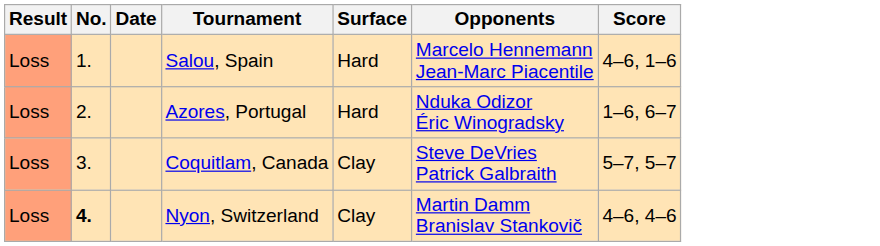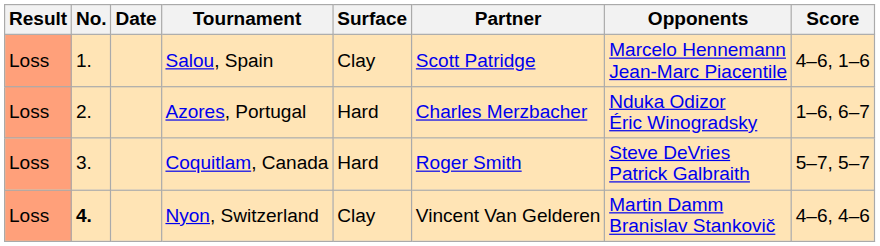 <table class="sortable wikitable">
 <tr>
 <th>Result</th>
 <th>No.</th>
 <th>Date</th>
 <th>Tournament</th>
 <th>Surface</th>
+<th>Partner</th>
 <th>Opponents</th>
 <th class="unsortable">Score</th>
 </tr>
 <tr style="background:moccasin;">
 <td bgcolor=FFA07A>Loss</td>
 <td>1.</td>
 <td></td>
 <td><a href='#'>Salou</a>, Spain</td>
-<td>Hard</td>
+<td>Clay</td>
+<td> <a href='#'>Scott Patridge</a></td>
 <td> <a href='#'>Marcelo Hennemann</a><br> <a href='#'>Jean-Marc Piacentile</a></td>
 <td>4–6, 1–6</td>
 </tr>
 <tr style="background:moccasin;">
 <td bgcolor=FFA07A>Loss</td>
 <td>2.</td>
 <td></td>
 <td><a href='#'>Azores</a>, Portugal</td>
 <td>Hard</td>
+<td> <a href='#'>Charles Merzbacher</a></td>
 <td> <a href='#'>Nduka Odizor</a><br> <a href='#'>Éric Winogradsky</a></td>
 <td>1–6, 6–7</td>
 </tr>
 <tr style="background:moccasin;">
 <td bgcolor=FFA07A>Loss</td>
 <td>3.</td>
 <td></td>
 <td><a href='#'>Coquitlam</a>, Canada</td>
-<td>Clay</td>
+<td>Hard</td>
+<td> <a href='#'>Roger Smith</a></td>
 <td> <a href='#'>Steve DeVries</a><br> <a href='#'>Patrick Galbraith</a></td>
 <td>5–7, 5–7</td>
 </tr>
 <tr style="background:moccasin;">
 <td bgcolor=FFA07A>Loss</td>
 <td><strong>4.</strong></td>
 <td></td>
 <td><a href='#'>Nyon</a>, Switzerland</td>
 <td>Clay</td>
+<td> Vincent Van Gelderen</td>
 <td> <a href='#'>Martin Damm</a><br> <a href='#'>Branislav Stankovič</a></td>
 <td>4–6, 4–6</td>
 </tr>
 </table>
